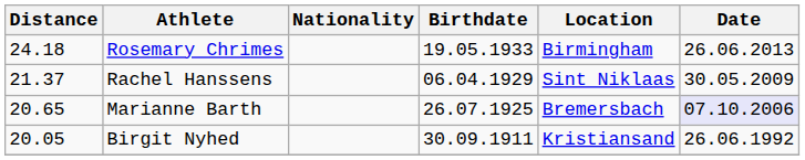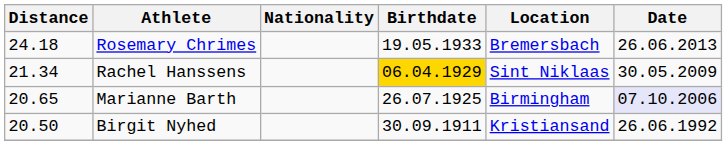 <table class="wikitable">
 <tr>
 <th>Distance</th>
 <th>Athlete</th>
 <th>Nationality</th>
 <th>Birthdate</th>
 <th>Location</th>
 <th>Date</th>
 </tr>
 <tr>
 <td>24.18</td>
 <td><a href='#'>Rosemary Chrimes</a></td>
 <td></td>
 <td>19.05.1933</td>
-<td><a href='#'>Birmingham</a></td>
+<td><a href='#'>Bremersbach</a></td>
 <td>26.06.2013</td>
 </tr>
 <tr>
-<td>21.37</td>
+<td>21.34</td>
 <td>Rachel Hanssens</td>
 <td></td>
-<td>06.04.1929</td>
+<td style="background: gold;">06.04.1929</td>
 <td><a href='#'>Sint Niklaas</a></td>
 <td>30.05.2009</td>
 </tr>
 <tr>
 <td>20.65</td>
 <td>Marianne Barth</td>
 <td></td>
 <td>26.07.1925</td>
-<td><a href='#'>Bremersbach</a></td>
+<td><a href='#'>Birmingham</a></td>
 <td style="background: lavender;">07.10.2006</td>
 </tr>
 <tr>
-<td>20.05</td>
+<td>20.50</td>
 <td>Birgit Nyhed</td>
 <td></td>
 <td>30.09.1911</td>
 <td><a href='#'>Kristiansand</a></td>
 <td>26.06.1992</td>
 </tr>
 <tr>
 </tr>
 </table>
